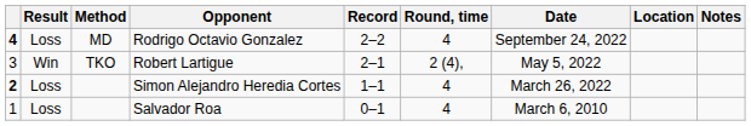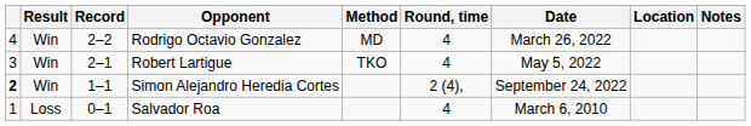 <table class="wikitable" style="text-align:center; font-size:95%">
 <tr>
 <th></th>
 <th>Result</th>
+<th>Record</th>
+<th>Opponent</th>
 <th>Method</th>
-<th>Opponent</th>
-<th>Record</th>
 <th>Round, time</th>
 <th>Date</th>
 <th>Location</th>
 <th>Notes</th>
 </tr>
 <tr>
-<td><strong>4</strong></td>
-<td>Loss</td>
+<td>4</td>
+<td>Win</td>
+<td>2–2</td>
+<td style="text-align:left;"> Rodrigo Octavio Gonzalez</td>
 <td>MD</td>
-<td style="text-align:left;"> Rodrigo Octavio Gonzalez</td>
-<td>2–2</td>
 <td>4</td>
-<td>September 24, 2022</td>
+<td>March 26, 2022</td>
 <td align=left> </td>
 <td></td>
 </tr>
 <tr>
 <td>3</td>
 <td>Win</td>
+<td>2–1</td>
+<td style="text-align:left;"> Robert Lartigue</td>
 <td>TKO</td>
-<td style="text-align:left;"> Robert Lartigue</td>
-<td>2–1</td>
-<td>2 (4), </td>
+<td>4</td>
 <td>May 5, 2022</td>
 <td align=left> </td>
 <td></td>
 </tr>
 <tr>
 <td><strong>2</strong></td>
-<td>Loss</td>
+<td>Win</td>
+<td>1–1</td>
+<td style="text-align:left;"> Simon Alejandro Heredia Cortes</td>
 <td></td>
-<td style="text-align:left;"> Simon Alejandro Heredia Cortes</td>
-<td>1–1</td>
-<td>4</td>
-<td>March 26, 2022</td>
+<td>2 (4), </td>
+<td>September 24, 2022</td>
 <td align=left> </td>
 <td></td>
 </tr>
 <tr>
 <td>1</td>
 <td>Loss</td>
+<td>0–1</td>
+<td style="text-align:left;"> Salvador Roa</td>
 <td></td>
-<td style="text-align:left;"> Salvador Roa</td>
-<td>0–1</td>
 <td>4</td>
 <td>March 6, 2010</td>
 <td align=left> </td>
 <td></td>
 </tr>
 </table>
